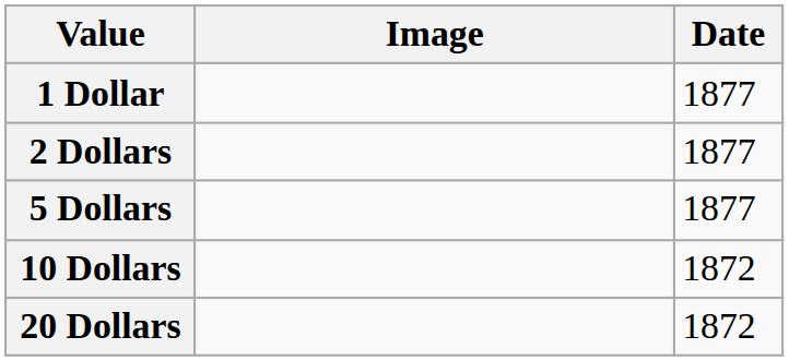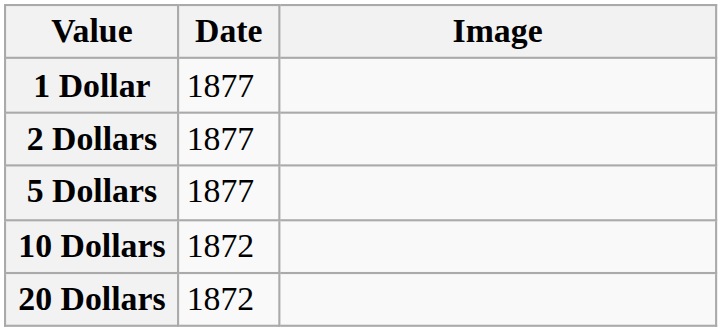 <table class="wikitable">
 <tr>
 <th scope="col" style="width:75px;">Value</th>
+<th scope="col" style="width:40px;">Date</th>
 <th scope="col" style="width:200px;">Image</th>
-<th scope="col" style="width:40px;">Date</th>
 </tr>
 <tr>
 <th scope="row">1 Dollar</th>
+<td>1877</td>
 <td></td>
-<td>1877</td>
 </tr>
 <tr>
 <th scope="row">2 Dollars</th>
+<td>1877</td>
 <td></td>
-<td>1877</td>
 </tr>
 <tr>
 <th scope="row">5 Dollars</th>
+<td>1877</td>
 <td></td>
-<td>1877</td>
 </tr>
 <tr>
 <th scope="row">10 Dollars</th>
+<td>1872</td>
 <td></td>
-<td>1872</td>
 </tr>
 <tr>
 <th scope="row">20 Dollars</th>
+<td>1872</td>
 <td></td>
-<td>1872</td>
 </tr>
 </table>
